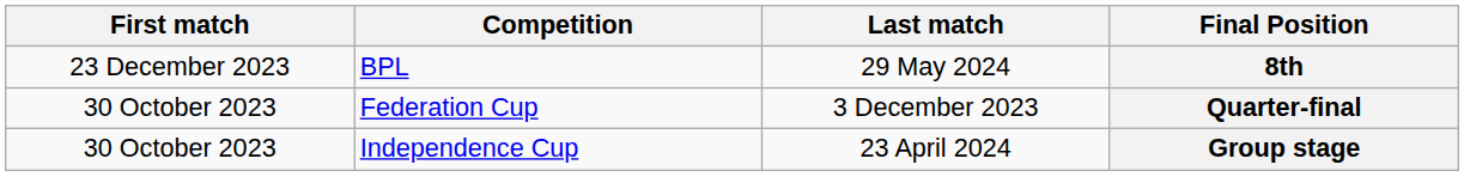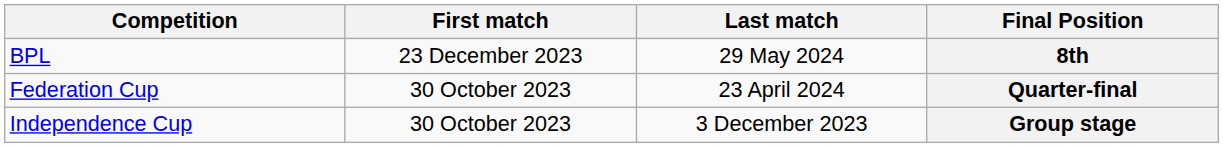 <table class="wikitable" style="text-align:center; width:900px; font-size="80%";">
 <tr>
+<th style="text-align:center; width:200px;">Competition</th>
 <th style="text-align:center; width:170px;">First match</th>
-<th style="text-align:center; width:200px;">Competition</th>
 <th style="text-align:center; width:170px;">Last match</th>
 <th style="text-align:center; width:170px;">Final Position</th>
 </tr>
 <tr>
+<td style="text-align:left;"><a href='#'>BPL</a></td>
 <td>23 December 2023</td>
-<td style="text-align:left;"><a href='#'>BPL</a></td>
 <td>29 May 2024</td>
 <th>8th</th>
 </tr>
 <tr>
+<td style="text-align:left;"><a href='#'>Federation Cup</a></td>
 <td>30 October 2023</td>
-<td style="text-align:left;"><a href='#'>Federation Cup</a></td>
-<td>3 December 2023</td>
+<td>23 April 2024</td>
 <th>Quarter-final</th>
 </tr>
 <tr>
+<td style="text-align:left;"><a href='#'>Independence Cup</a></td>
 <td>30 October 2023</td>
-<td style="text-align:left;"><a href='#'>Independence Cup</a></td>
-<td>23 April 2024</td>
+<td>3 December 2023</td>
 <th>Group stage</th>
 </tr>
 </table>
